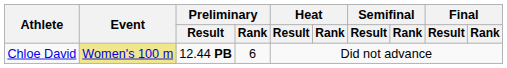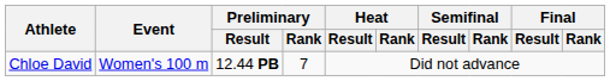 <table class="wikitable" style="font-size:90%">
 <tr>
 <th rowspan="2">Athlete</th>
 <th rowspan="2">Event</th>
 <th colspan="2">Preliminary</th>
 <th colspan="2">Heat</th>
 <th colspan="2">Semifinal</th>
 <th colspan="2">Final</th>
 </tr>
 <tr style="font-size:95%">
 <th>Result</th>
 <th>Rank</th>
 <th>Result</th>
 <th>Rank</th>
 <th>Result</th>
 <th>Rank</th>
 <th>Result</th>
 <th>Rank</th>
 </tr>
 <tr align=center>
 <td align=left><a href='#'>Chloe David</a></td>
-<td align=left style="background: khaki;"><a href='#'>Women's 100 m</a></td>
+<td align=left><a href='#'>Women's 100 m</a></td>
 <td>12.44 <strong>PB</strong></td>
-<td>6</td>
+<td>7</td>
 <td colspan=6>Did not advance</td>
 </tr>
 </table>
